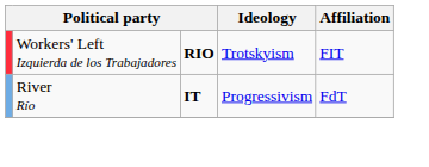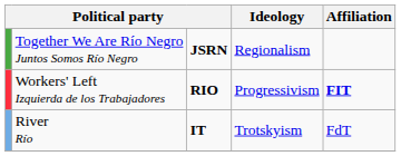 <table class="wikitable">
 <tr>
 <th colspan=3>Political party</th>
 <th>Ideology</th>
 <th>Affiliation</th>
 </tr>
 <tr>
+<th style="background:#49a942;"></th>
+<td><a href='#'>Together We Are Río Negro</a><br><small><em>Juntos Somos Río Negro</em></small></td>
+<td><strong>JSRN</strong></td>
+<td><a href='#'>Regionalism</a></td>
+<td></td>
+</tr>
+<tr>
 <th style="background:#ff2d3d;"></th>
 <td>Workers' Left<br><small><em>Izquierda de los Trabajadores</em></small></td>
 <td><strong>RIO</strong></td>
-<td><a href='#'>Trotskyism</a></td>
-<td><a href='#'>FIT</a></td>
+<td><a href='#'>Progressivism</a></td>
+<td><strong><a href='#'>FIT</a></strong></td>
 </tr>
 <tr>
 <th style="background:#6eace5;"></th>
 <td>River<br><small><em>Río</em></small></td>
 <td><strong>IT</strong></td>
-<td><a href='#'>Progressivism</a></td>
+<td><a href='#'>Trotskyism</a></td>
 <td><a href='#'>FdT</a></td>
 </tr>
 <tr>
 </tr>
 </table>
